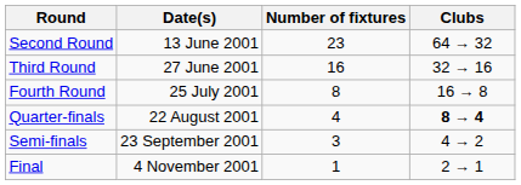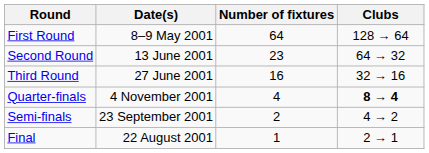 <table class="wikitable" style="text-align:center">
 <tr>
 <th>Round</th>
 <th>Date(s)</th>
 <th>Number of fixtures</th>
 <th width=100>Clubs</th>
+</tr>
+<tr>
+<td align=left><a href='#'>First Round</a></td>
+<td align=right>8–9 May 2001</td>
+<td>64</td>
+<td>128 → 64</td>
 </tr>
 <tr>
 <td align=left><a href='#'>Second Round</a></td>
 <td align=right>13 June 2001</td>
 <td>23</td>
 <td>64 → 32</td>
 </tr>
 <tr>
 <td align=left><a href='#'>Third Round</a></td>
 <td align=right>27 June 2001</td>
 <td>16</td>
 <td>32 → 16</td>
 </tr>
 <tr>
-<td align=left><a href='#'>Fourth Round</a></td>
-<td align=right>25 July 2001</td>
-<td>8</td>
-<td>16 → 8</td>
-</tr>
-<tr>
 <td align=left><a href='#'>Quarter-finals</a></td>
-<td align=right>22 August 2001</td>
+<td align=right>4 November 2001</td>
 <td>4</td>
 <td><strong>8 → 4</strong></td>
 </tr>
 <tr>
 <td align=left><a href='#'>Semi-finals</a></td>
 <td align=right>23 September 2001</td>
-<td>3</td>
+<td>2</td>
 <td>4 → 2</td>
 </tr>
 <tr>
 <td align=left><a href='#'>Final</a></td>
-<td align=right>4 November 2001</td>
+<td align=right>22 August 2001</td>
 <td>1</td>
 <td>2 → 1</td>
 </tr>
 </table>
